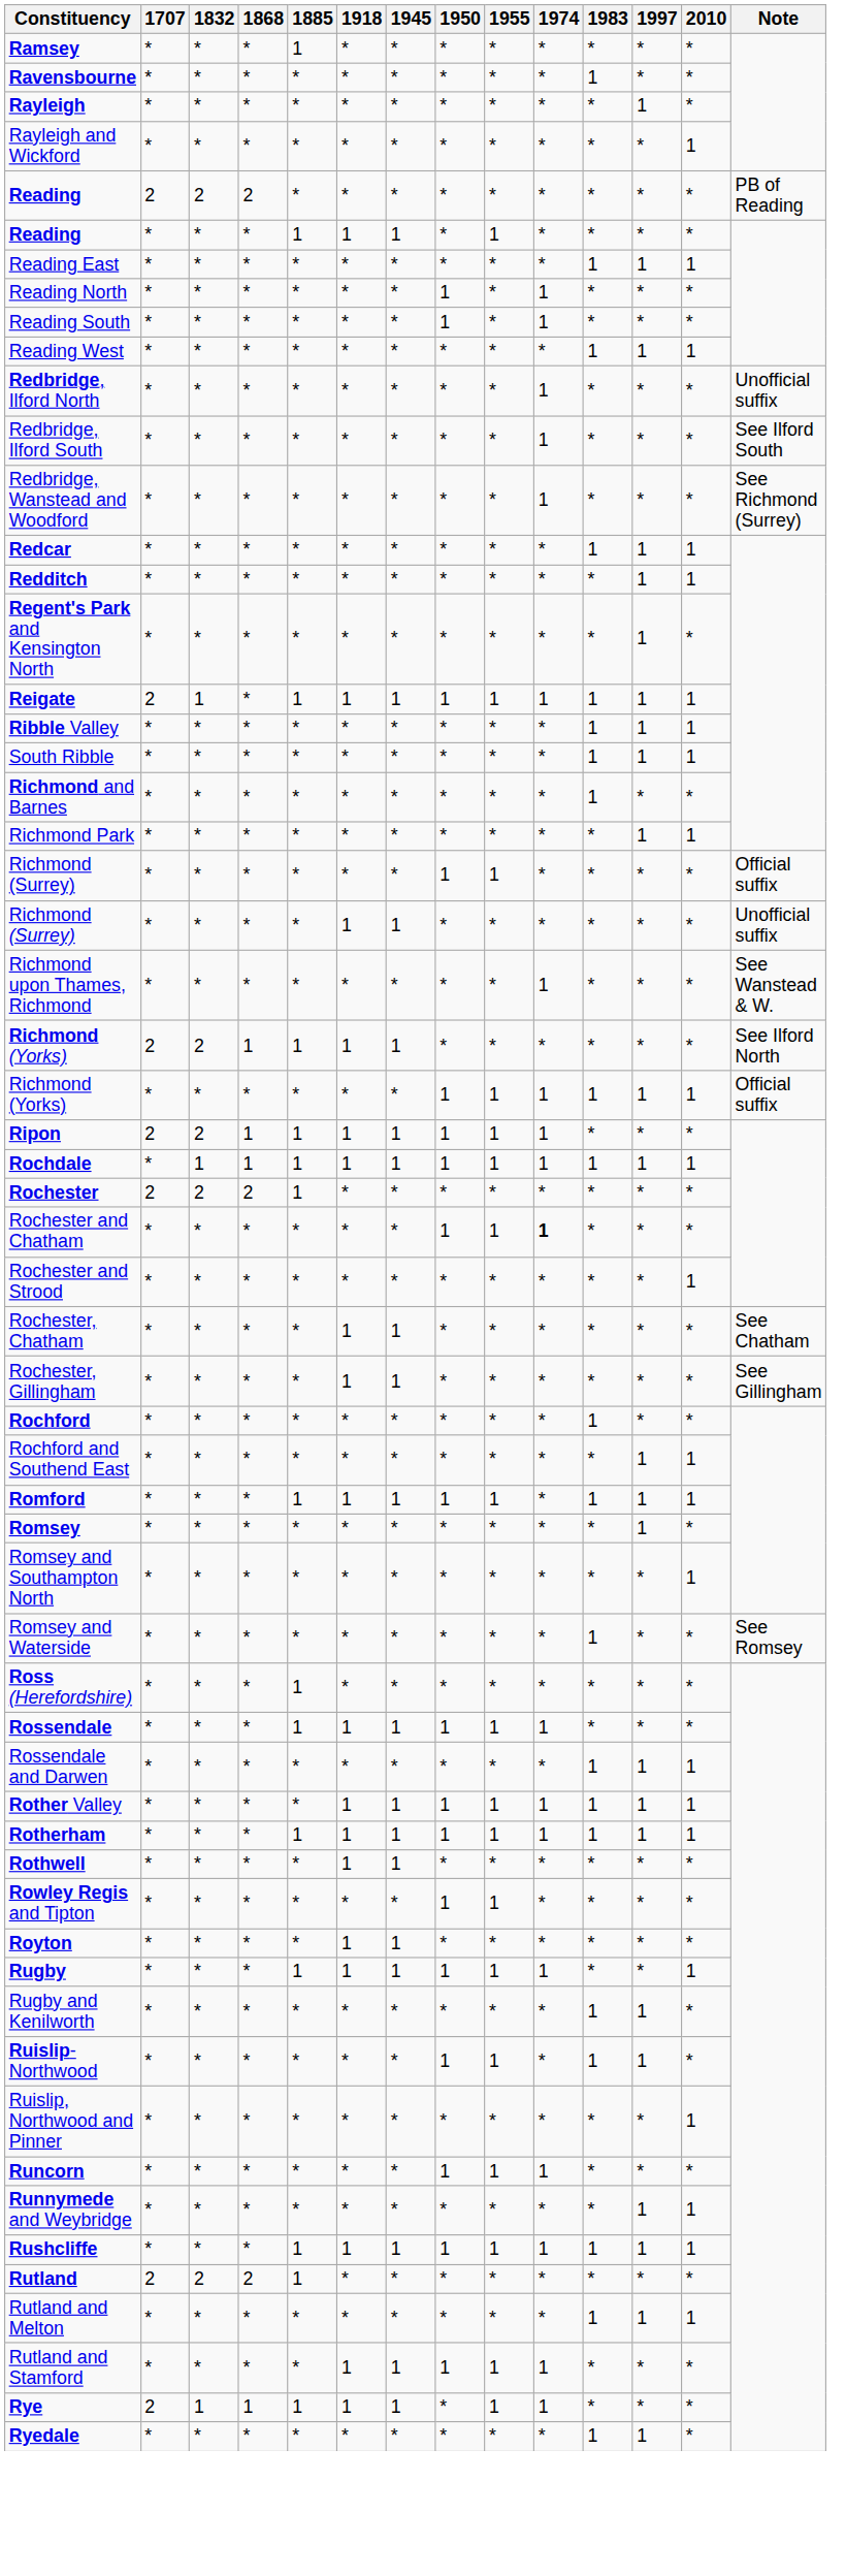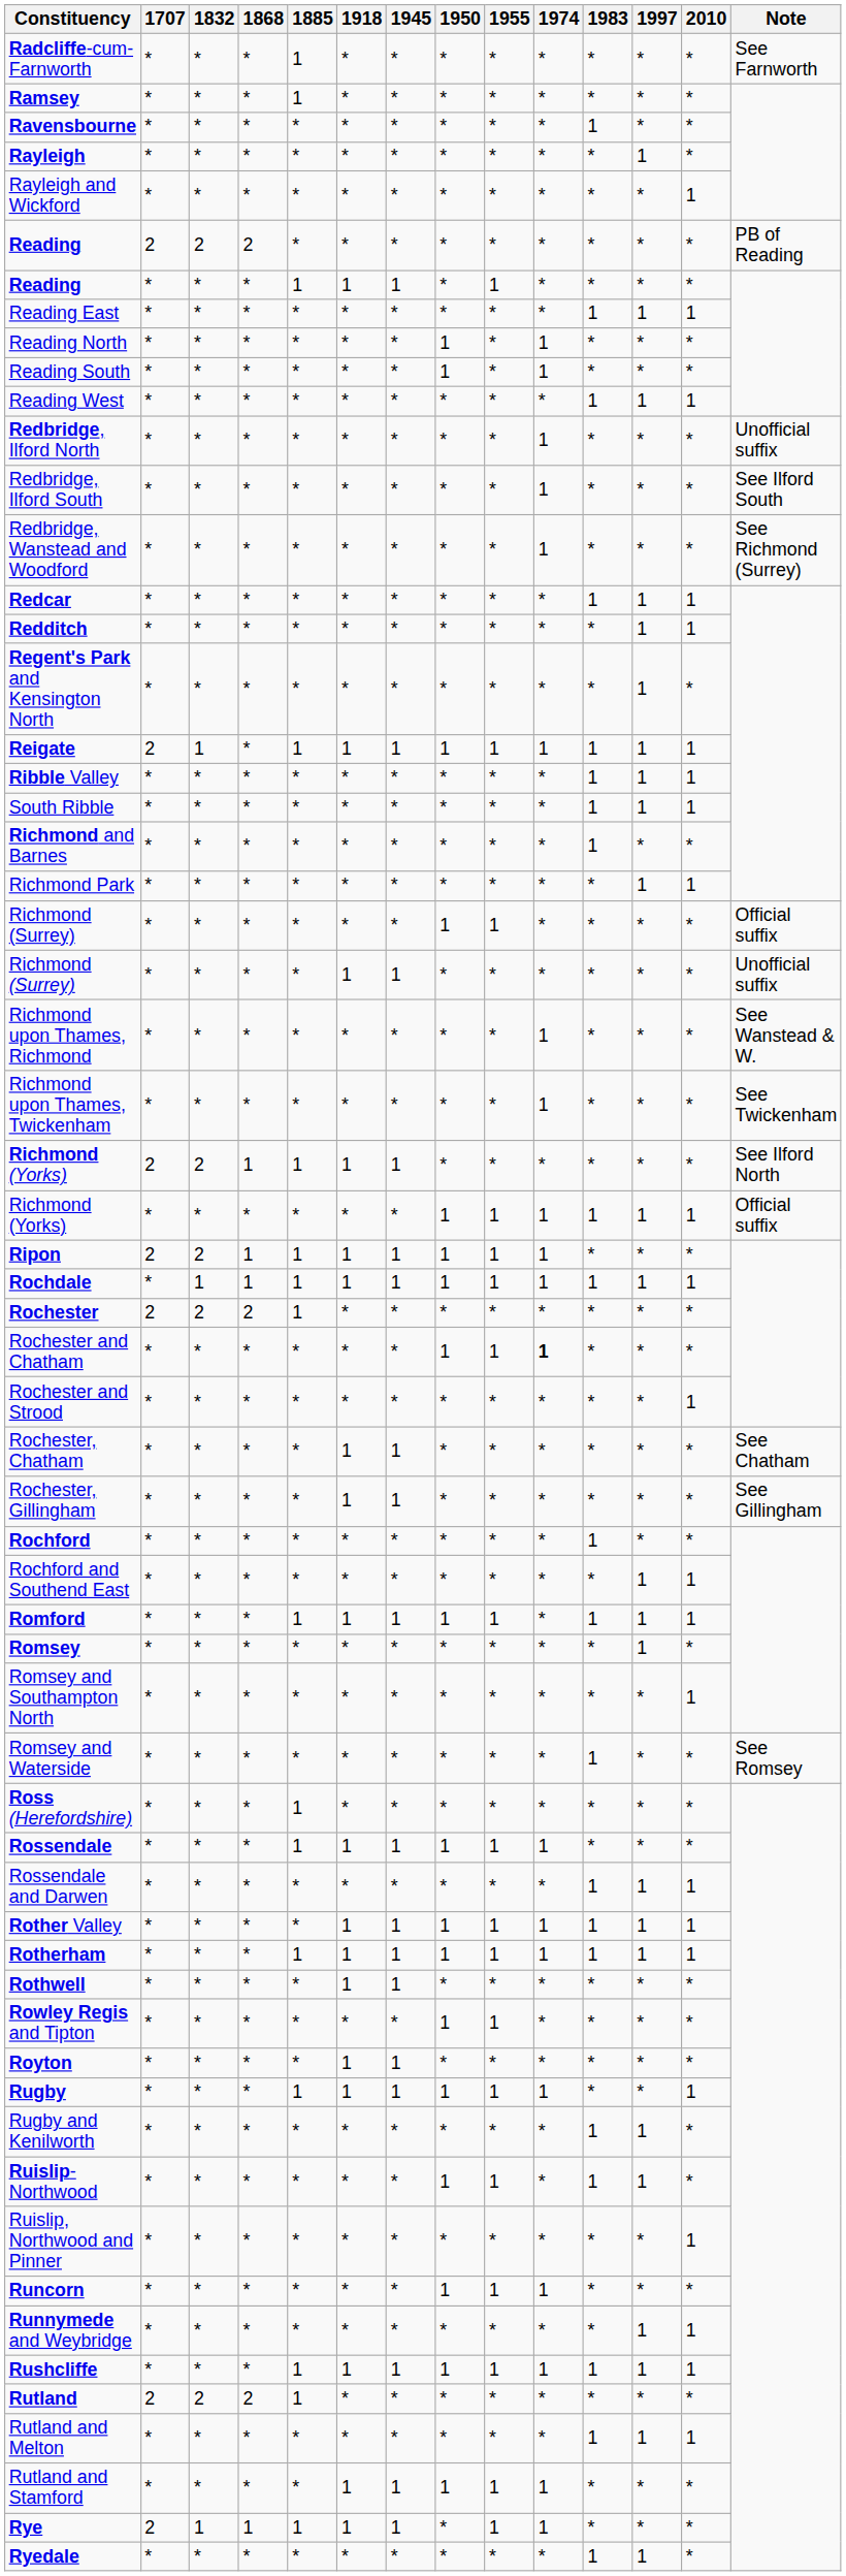 <table class="wikitable">
 <tr>
 <th>Constituency</th>
 <th>1707</th>
 <th>1832</th>
 <th>1868</th>
 <th>1885</th>
 <th>1918</th>
 <th>1945</th>
 <th>1950</th>
 <th>1955</th>
 <th>1974</th>
 <th>1983</th>
 <th>1997</th>
 <th>2010</th>
 <th>Note</th>
+</tr>
+<tr>
+<td><a href='#'><strong>Radcliffe</strong>-cum-Farnworth</a></td>
+<td>*</td>
+<td>*</td>
+<td>*</td>
+<td>1</td>
+<td>*</td>
+<td>*</td>
+<td>*</td>
+<td>*</td>
+<td>*</td>
+<td>*</td>
+<td>*</td>
+<td>*</td>
+<td>See Farnworth</td>
 </tr>
 <tr>
 <td><strong><a href='#'>Ramsey</a></strong></td>
 <td>*</td>
 <td>*</td>
 <td>*</td>
 <td>1</td>
 <td>*</td>
 <td>*</td>
 <td>*</td>
 <td>*</td>
 <td>*</td>
 <td>*</td>
 <td>*</td>
 <td>*</td>
 </tr>
 <tr>
 <td><strong><a href='#'>Ravensbourne</a></strong></td>
 <td>*</td>
 <td>*</td>
 <td>*</td>
 <td>*</td>
 <td>*</td>
 <td>*</td>
 <td>*</td>
 <td>*</td>
 <td>*</td>
 <td>1</td>
 <td>*</td>
 <td>*</td>
 </tr>
 <tr>
 <td><strong><a href='#'>Rayleigh</a></strong></td>
 <td>*</td>
 <td>*</td>
 <td>*</td>
 <td>*</td>
 <td>*</td>
 <td>*</td>
 <td>*</td>
 <td>*</td>
 <td>*</td>
 <td>*</td>
 <td>1</td>
 <td>*</td>
 </tr>
 <tr>
 <td><a href='#'>Rayleigh and Wickford</a></td>
 <td>*</td>
 <td>*</td>
 <td>*</td>
 <td>*</td>
 <td>*</td>
 <td>*</td>
 <td>*</td>
 <td>*</td>
 <td>*</td>
 <td>*</td>
 <td>*</td>
 <td>1</td>
 </tr>
 <tr>
 <td><strong><a href='#'>Reading</a></strong></td>
 <td>2</td>
 <td>2</td>
 <td>2</td>
 <td>*</td>
 <td>*</td>
 <td>*</td>
 <td>*</td>
 <td>*</td>
 <td>*</td>
 <td>*</td>
 <td>*</td>
 <td>*</td>
 <td>PB of Reading</td>
 </tr>
 <tr>
 <td><strong><a href='#'>Reading</a></strong></td>
 <td>*</td>
 <td>*</td>
 <td>*</td>
 <td>1</td>
 <td>1</td>
 <td>1</td>
 <td>*</td>
 <td>1</td>
 <td>*</td>
 <td>*</td>
 <td>*</td>
 <td>*</td>
 </tr>
 <tr>
 <td><a href='#'>Reading East</a></td>
 <td>*</td>
 <td>*</td>
 <td>*</td>
 <td>*</td>
 <td>*</td>
 <td>*</td>
 <td>*</td>
 <td>*</td>
 <td>*</td>
 <td>1</td>
 <td>1</td>
 <td>1</td>
 </tr>
 <tr>
 <td><a href='#'>Reading North</a></td>
 <td>*</td>
 <td>*</td>
 <td>*</td>
 <td>*</td>
 <td>*</td>
 <td>*</td>
 <td>1</td>
 <td>*</td>
 <td>1</td>
 <td>*</td>
 <td>*</td>
 <td>*</td>
 </tr>
 <tr>
 <td><a href='#'>Reading South</a></td>
 <td>*</td>
 <td>*</td>
 <td>*</td>
 <td>*</td>
 <td>*</td>
 <td>*</td>
 <td>1</td>
 <td>*</td>
 <td>1</td>
 <td>*</td>
 <td>*</td>
 <td>*</td>
 </tr>
 <tr>
 <td><a href='#'>Reading West</a></td>
 <td>*</td>
 <td>*</td>
 <td>*</td>
 <td>*</td>
 <td>*</td>
 <td>*</td>
 <td>*</td>
 <td>*</td>
 <td>*</td>
 <td>1</td>
 <td>1</td>
 <td>1</td>
 </tr>
 <tr>
 <td><a href='#'><strong>Redbridge</strong>, Ilford North</a></td>
 <td>*</td>
 <td>*</td>
 <td>*</td>
 <td>*</td>
 <td>*</td>
 <td>*</td>
 <td>*</td>
 <td>*</td>
 <td>1</td>
 <td>*</td>
 <td>*</td>
 <td>*</td>
 <td>Unofficial suffix</td>
 </tr>
 <tr>
 <td><a href='#'>Redbridge, Ilford South</a></td>
 <td>*</td>
 <td>*</td>
 <td>*</td>
 <td>*</td>
 <td>*</td>
 <td>*</td>
 <td>*</td>
 <td>*</td>
 <td>1</td>
 <td>*</td>
 <td>*</td>
 <td>*</td>
 <td>See Ilford South</td>
 </tr>
 <tr>
 <td><a href='#'>Redbridge, Wanstead and Woodford</a></td>
 <td>*</td>
 <td>*</td>
 <td>*</td>
 <td>*</td>
 <td>*</td>
 <td>*</td>
 <td>*</td>
 <td>*</td>
 <td>1</td>
 <td>*</td>
 <td>*</td>
 <td>*</td>
 <td>See Richmond (Surrey)</td>
 </tr>
 <tr>
 <td><strong><a href='#'>Redcar</a></strong></td>
 <td>*</td>
 <td>*</td>
 <td>*</td>
 <td>*</td>
 <td>*</td>
 <td>*</td>
 <td>*</td>
 <td>*</td>
 <td>*</td>
 <td>1</td>
 <td>1</td>
 <td>1</td>
 </tr>
 <tr>
 <td><strong><a href='#'>Redditch</a></strong></td>
 <td>*</td>
 <td>*</td>
 <td>*</td>
 <td>*</td>
 <td>*</td>
 <td>*</td>
 <td>*</td>
 <td>*</td>
 <td>*</td>
 <td>*</td>
 <td>1</td>
 <td>1</td>
 </tr>
 <tr>
 <td><a href='#'><strong>Regent's Park</strong> and Kensington North</a></td>
 <td>*</td>
 <td>*</td>
 <td>*</td>
 <td>*</td>
 <td>*</td>
 <td>*</td>
 <td>*</td>
 <td>*</td>
 <td>*</td>
 <td>*</td>
 <td>1</td>
 <td>*</td>
 </tr>
 <tr>
 <td><strong><a href='#'>Reigate</a></strong></td>
 <td>2</td>
 <td>1</td>
 <td>*</td>
 <td>1</td>
 <td>1</td>
 <td>1</td>
 <td>1</td>
 <td>1</td>
 <td>1</td>
 <td>1</td>
 <td>1</td>
 <td>1</td>
 </tr>
 <tr>
 <td><a href='#'><strong>Ribble</strong> Valley</a></td>
 <td>*</td>
 <td>*</td>
 <td>*</td>
 <td>*</td>
 <td>*</td>
 <td>*</td>
 <td>*</td>
 <td>*</td>
 <td>*</td>
 <td>1</td>
 <td>1</td>
 <td>1</td>
 </tr>
 <tr>
 <td><a href='#'>South Ribble</a></td>
 <td>*</td>
 <td>*</td>
 <td>*</td>
 <td>*</td>
 <td>*</td>
 <td>*</td>
 <td>*</td>
 <td>*</td>
 <td>*</td>
 <td>1</td>
 <td>1</td>
 <td>1</td>
 </tr>
 <tr>
 <td><a href='#'><strong>Richmond</strong> and Barnes</a></td>
 <td>*</td>
 <td>*</td>
 <td>*</td>
 <td>*</td>
 <td>*</td>
 <td>*</td>
 <td>*</td>
 <td>*</td>
 <td>*</td>
 <td>1</td>
 <td>*</td>
 <td>*</td>
 </tr>
 <tr>
 <td><a href='#'>Richmond Park</a></td>
 <td>*</td>
 <td>*</td>
 <td>*</td>
 <td>*</td>
 <td>*</td>
 <td>*</td>
 <td>*</td>
 <td>*</td>
 <td>*</td>
 <td>*</td>
 <td>1</td>
 <td>1</td>
 </tr>
 <tr>
 <td><a href='#'>Richmond (Surrey)</a></td>
 <td>*</td>
 <td>*</td>
 <td>*</td>
 <td>*</td>
 <td>*</td>
 <td>*</td>
 <td>1</td>
 <td>1</td>
 <td>*</td>
 <td>*</td>
 <td>*</td>
 <td>*</td>
 <td>Official suffix</td>
 </tr>
 <tr>
 <td><a href='#'>Richmond <em>(Surrey)</em></a></td>
 <td>*</td>
 <td>*</td>
 <td>*</td>
 <td>*</td>
 <td>1</td>
 <td>1</td>
 <td>*</td>
 <td>*</td>
 <td>*</td>
 <td>*</td>
 <td>*</td>
 <td>*</td>
 <td>Unofficial suffix</td>
 </tr>
 <tr>
 <td><a href='#'>Richmond upon Thames, Richmond</a></td>
 <td>*</td>
 <td>*</td>
 <td>*</td>
 <td>*</td>
 <td>*</td>
 <td>*</td>
 <td>*</td>
 <td>*</td>
 <td>1</td>
 <td>*</td>
 <td>*</td>
 <td>*</td>
 <td>See Wanstead & W.</td>
+</tr>
+<tr>
+<td><a href='#'>Richmond upon Thames, Twickenham</a></td>
+<td>*</td>
+<td>*</td>
+<td>*</td>
+<td>*</td>
+<td>*</td>
+<td>*</td>
+<td>*</td>
+<td>*</td>
+<td>1</td>
+<td>*</td>
+<td>*</td>
+<td>*</td>
+<td>See Twickenham</td>
 </tr>
 <tr>
 <td><a href='#'><strong>Richmond</strong> <em>(Yorks)</em></a></td>
 <td>2</td>
 <td>2</td>
 <td>1</td>
 <td>1</td>
 <td>1</td>
 <td>1</td>
 <td>*</td>
 <td>*</td>
 <td>*</td>
 <td>*</td>
 <td>*</td>
 <td>*</td>
 <td>See Ilford North</td>
 </tr>
 <tr>
 <td><a href='#'>Richmond (Yorks)</a></td>
 <td>*</td>
 <td>*</td>
 <td>*</td>
 <td>*</td>
 <td>*</td>
 <td>*</td>
 <td>1</td>
 <td>1</td>
 <td>1</td>
 <td>1</td>
 <td>1</td>
 <td>1</td>
 <td>Official suffix</td>
 </tr>
 <tr>
 <td><strong><a href='#'>Ripon</a></strong></td>
 <td>2</td>
 <td>2</td>
 <td>1</td>
 <td>1</td>
 <td>1</td>
 <td>1</td>
 <td>1</td>
 <td>1</td>
 <td>1</td>
 <td>*</td>
 <td>*</td>
 <td>*</td>
 </tr>
 <tr>
 <td><strong><a href='#'>Rochdale</a></strong></td>
 <td>*</td>
 <td>1</td>
 <td>1</td>
 <td>1</td>
 <td>1</td>
 <td>1</td>
 <td>1</td>
 <td>1</td>
 <td>1</td>
 <td>1</td>
 <td>1</td>
 <td>1</td>
 </tr>
 <tr>
 <td><strong><a href='#'>Rochester</a></strong></td>
 <td>2</td>
 <td>2</td>
 <td>2</td>
 <td>1</td>
 <td>*</td>
 <td>*</td>
 <td>*</td>
 <td>*</td>
 <td>*</td>
 <td>*</td>
 <td>*</td>
 <td>*</td>
 </tr>
 <tr>
 <td><a href='#'>Rochester and Chatham</a></td>
 <td>*</td>
 <td>*</td>
 <td>*</td>
 <td>*</td>
 <td>*</td>
 <td>*</td>
 <td>1</td>
 <td>1</td>
 <td><strong>1</strong></td>
 <td>*</td>
 <td>*</td>
 <td>*</td>
 </tr>
 <tr>
 <td><a href='#'>Rochester and Strood</a></td>
 <td>*</td>
 <td>*</td>
 <td>*</td>
 <td>*</td>
 <td>*</td>
 <td>*</td>
 <td>*</td>
 <td>*</td>
 <td>*</td>
 <td>*</td>
 <td>*</td>
 <td>1</td>
 </tr>
 <tr>
 <td><a href='#'>Rochester, Chatham</a></td>
 <td>*</td>
 <td>*</td>
 <td>*</td>
 <td>*</td>
 <td>1</td>
 <td>1</td>
 <td>*</td>
 <td>*</td>
 <td>*</td>
 <td>*</td>
 <td>*</td>
 <td>*</td>
 <td>See Chatham</td>
 </tr>
 <tr>
 <td><a href='#'>Rochester, Gillingham</a></td>
 <td>*</td>
 <td>*</td>
 <td>*</td>
 <td>*</td>
 <td>1</td>
 <td>1</td>
 <td>*</td>
 <td>*</td>
 <td>*</td>
 <td>*</td>
 <td>*</td>
 <td>*</td>
 <td>See Gillingham</td>
 </tr>
 <tr>
 <td><strong><a href='#'>Rochford</a></strong></td>
 <td>*</td>
 <td>*</td>
 <td>*</td>
 <td>*</td>
 <td>*</td>
 <td>*</td>
 <td>*</td>
 <td>*</td>
 <td>*</td>
 <td>1</td>
 <td>*</td>
 <td>*</td>
 </tr>
 <tr>
 <td><a href='#'>Rochford and Southend East</a></td>
 <td>*</td>
 <td>*</td>
 <td>*</td>
 <td>*</td>
 <td>*</td>
 <td>*</td>
 <td>*</td>
 <td>*</td>
 <td>*</td>
 <td>*</td>
 <td>1</td>
 <td>1</td>
 </tr>
 <tr>
 <td><strong><a href='#'>Romford</a></strong></td>
 <td>*</td>
 <td>*</td>
 <td>*</td>
 <td>1</td>
 <td>1</td>
 <td>1</td>
 <td>1</td>
 <td>1</td>
 <td>*</td>
 <td>1</td>
 <td>1</td>
 <td>1</td>
 </tr>
 <tr>
 <td><strong><a href='#'>Romsey</a></strong></td>
 <td>*</td>
 <td>*</td>
 <td>*</td>
 <td>*</td>
 <td>*</td>
 <td>*</td>
 <td>*</td>
 <td>*</td>
 <td>*</td>
 <td>*</td>
 <td>1</td>
 <td>*</td>
 </tr>
 <tr>
 <td><a href='#'>Romsey and Southampton North</a></td>
 <td>*</td>
 <td>*</td>
 <td>*</td>
 <td>*</td>
 <td>*</td>
 <td>*</td>
 <td>*</td>
 <td>*</td>
 <td>*</td>
 <td>*</td>
 <td>*</td>
 <td>1</td>
 </tr>
 <tr>
 <td><a href='#'>Romsey and Waterside</a></td>
 <td>*</td>
 <td>*</td>
 <td>*</td>
 <td>*</td>
 <td>*</td>
 <td>*</td>
 <td>*</td>
 <td>*</td>
 <td>*</td>
 <td>1</td>
 <td>*</td>
 <td>*</td>
 <td>See Romsey</td>
 </tr>
 <tr>
 <td><a href='#'><strong>Ross</strong> <em>(Herefordshire)</em></a></td>
 <td>*</td>
 <td>*</td>
 <td>*</td>
 <td>1</td>
 <td>*</td>
 <td>*</td>
 <td>*</td>
 <td>*</td>
 <td>*</td>
 <td>*</td>
 <td>*</td>
 <td>*</td>
 </tr>
 <tr>
 <td><strong><a href='#'>Rossendale</a></strong></td>
 <td>*</td>
 <td>*</td>
 <td>*</td>
 <td>1</td>
 <td>1</td>
 <td>1</td>
 <td>1</td>
 <td>1</td>
 <td>1</td>
 <td>*</td>
 <td>*</td>
 <td>*</td>
 </tr>
 <tr>
 <td><a href='#'>Rossendale and Darwen</a></td>
 <td>*</td>
 <td>*</td>
 <td>*</td>
 <td>*</td>
 <td>*</td>
 <td>*</td>
 <td>*</td>
 <td>*</td>
 <td>*</td>
 <td>1</td>
 <td>1</td>
 <td>1</td>
 </tr>
 <tr>
 <td><a href='#'><strong>Rother</strong> Valley</a></td>
 <td>*</td>
 <td>*</td>
 <td>*</td>
 <td>*</td>
 <td>1</td>
 <td>1</td>
 <td>1</td>
 <td>1</td>
 <td>1</td>
 <td>1</td>
 <td>1</td>
 <td>1</td>
 </tr>
 <tr>
 <td><strong><a href='#'>Rotherham</a></strong></td>
 <td>*</td>
 <td>*</td>
 <td>*</td>
 <td>1</td>
 <td>1</td>
 <td>1</td>
 <td>1</td>
 <td>1</td>
 <td>1</td>
 <td>1</td>
 <td>1</td>
 <td>1</td>
 </tr>
 <tr>
 <td><strong><a href='#'>Rothwell</a></strong></td>
 <td>*</td>
 <td>*</td>
 <td>*</td>
 <td>*</td>
 <td>1</td>
 <td>1</td>
 <td>*</td>
 <td>*</td>
 <td>*</td>
 <td>*</td>
 <td>*</td>
 <td>*</td>
 </tr>
 <tr>
 <td><a href='#'><strong>Rowley Regis</strong> and Tipton</a></td>
 <td>*</td>
 <td>*</td>
 <td>*</td>
 <td>*</td>
 <td>*</td>
 <td>*</td>
 <td>1</td>
 <td>1</td>
 <td>*</td>
 <td>*</td>
 <td>*</td>
 <td>*</td>
 </tr>
 <tr>
 <td><strong><a href='#'>Royton</a></strong></td>
 <td>*</td>
 <td>*</td>
 <td>*</td>
 <td>*</td>
 <td>1</td>
 <td>1</td>
 <td>*</td>
 <td>*</td>
 <td>*</td>
 <td>*</td>
 <td>*</td>
 <td>*</td>
 </tr>
 <tr>
 <td><strong><a href='#'>Rugby</a></strong></td>
 <td>*</td>
 <td>*</td>
 <td>*</td>
 <td>1</td>
 <td>1</td>
 <td>1</td>
 <td>1</td>
 <td>1</td>
 <td>1</td>
 <td>*</td>
 <td>*</td>
 <td>1</td>
 </tr>
 <tr>
 <td><a href='#'>Rugby and Kenilworth</a></td>
 <td>*</td>
 <td>*</td>
 <td>*</td>
 <td>*</td>
 <td>*</td>
 <td>*</td>
 <td>*</td>
 <td>*</td>
 <td>*</td>
 <td>1</td>
 <td>1</td>
 <td>*</td>
 </tr>
 <tr>
 <td><a href='#'><strong>Ruislip</strong>-Northwood</a></td>
 <td>*</td>
 <td>*</td>
 <td>*</td>
 <td>*</td>
 <td>*</td>
 <td>*</td>
 <td>1</td>
 <td>1</td>
 <td>*</td>
 <td>1</td>
 <td>1</td>
 <td>*</td>
 </tr>
 <tr>
 <td><a href='#'>Ruislip, Northwood and Pinner</a></td>
 <td>*</td>
 <td>*</td>
 <td>*</td>
 <td>*</td>
 <td>*</td>
 <td>*</td>
 <td>*</td>
 <td>*</td>
 <td>*</td>
 <td>*</td>
 <td>*</td>
 <td>1</td>
 </tr>
 <tr>
 <td><strong><a href='#'>Runcorn</a></strong></td>
 <td>*</td>
 <td>*</td>
 <td>*</td>
 <td>*</td>
 <td>*</td>
 <td>*</td>
 <td>1</td>
 <td>1</td>
 <td>1</td>
 <td>*</td>
 <td>*</td>
 <td>*</td>
 </tr>
 <tr>
 <td><a href='#'><strong>Runnymede</strong> and Weybridge</a></td>
 <td>*</td>
 <td>*</td>
 <td>*</td>
 <td>*</td>
 <td>*</td>
 <td>*</td>
 <td>*</td>
 <td>*</td>
 <td>*</td>
 <td>*</td>
 <td>1</td>
 <td>1</td>
 </tr>
 <tr>
 <td><strong><a href='#'>Rushcliffe</a></strong></td>
 <td>*</td>
 <td>*</td>
 <td>*</td>
 <td>1</td>
 <td>1</td>
 <td>1</td>
 <td>1</td>
 <td>1</td>
 <td>1</td>
 <td>1</td>
 <td>1</td>
 <td>1</td>
 </tr>
 <tr>
 <td><strong><a href='#'>Rutland</a></strong></td>
 <td>2</td>
 <td>2</td>
 <td>2</td>
 <td>1</td>
 <td>*</td>
 <td>*</td>
 <td>*</td>
 <td>*</td>
 <td>*</td>
 <td>*</td>
 <td>*</td>
 <td>*</td>
 </tr>
 <tr>
 <td><a href='#'>Rutland and Melton</a></td>
 <td>*</td>
 <td>*</td>
 <td>*</td>
 <td>*</td>
 <td>*</td>
 <td>*</td>
 <td>*</td>
 <td>*</td>
 <td>*</td>
 <td>1</td>
 <td>1</td>
 <td>1</td>
 </tr>
 <tr>
 <td><a href='#'>Rutland and Stamford</a></td>
 <td>*</td>
 <td>*</td>
 <td>*</td>
 <td>*</td>
 <td>1</td>
 <td>1</td>
 <td>1</td>
 <td>1</td>
 <td>1</td>
 <td>*</td>
 <td>*</td>
 <td>*</td>
 </tr>
 <tr>
 <td><strong><a href='#'>Rye</a></strong></td>
 <td>2</td>
 <td>1</td>
 <td>1</td>
 <td>1</td>
 <td>1</td>
 <td>1</td>
 <td>*</td>
 <td>1</td>
 <td>1</td>
 <td>*</td>
 <td>*</td>
 <td>*</td>
 </tr>
 <tr>
 <td><strong><a href='#'>Ryedale</a></strong></td>
 <td>*</td>
 <td>*</td>
 <td>*</td>
 <td>*</td>
 <td>*</td>
 <td>*</td>
 <td>*</td>
 <td>*</td>
 <td>*</td>
 <td>1</td>
 <td>1</td>
 <td>*</td>
 </tr>
 </table>
